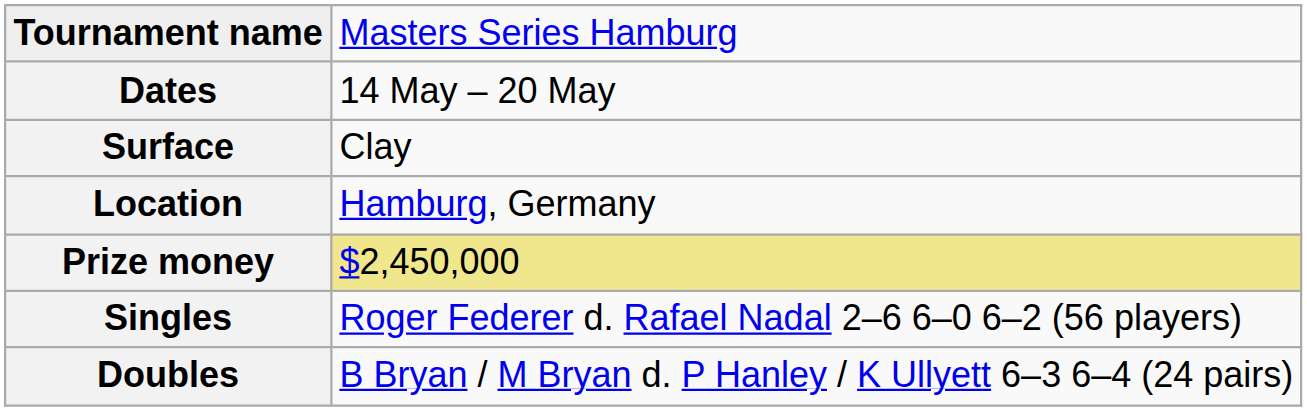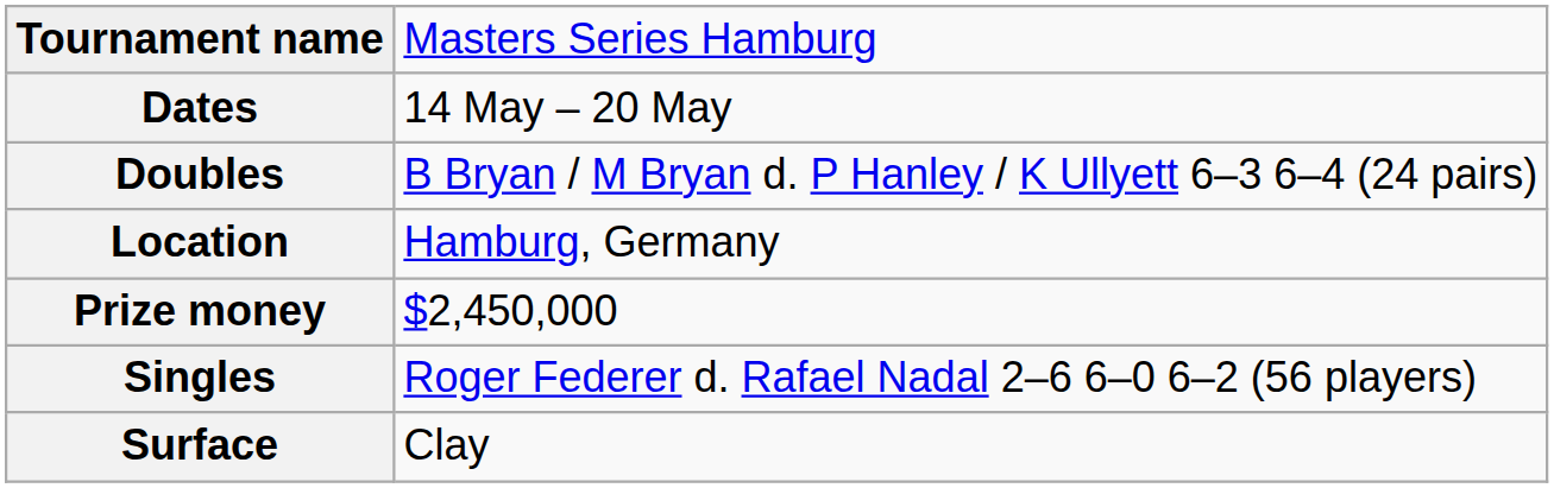 <table class="wikitable">
 <tr>
 <td bgcolor="#EFEFEF"><strong>Tournament name</strong></td>
 <td><a href='#'>Masters Series Hamburg</a></td>
 </tr>
 <tr>
 <th>Dates</th>
 <td>14 May – 20 May</td>
 </tr>
 <tr>
-<th>Surface</th>
-<td>Clay</td>
+<th>Doubles</th>
+<td><a href='#'>B Bryan</a> / <a href='#'>M Bryan</a> d. <a href='#'>P Hanley</a> / <a href='#'>K Ullyett</a> 6–3 6–4 (24 pairs)</td>
 </tr>
 <tr>
 <th>Location</th>
 <td><a href='#'>Hamburg</a>, Germany</td>
 </tr>
 <tr>
 <th>Prize money</th>
-<td style="background: khaki;"><a href='#'>$</a>2,450,000</td>
+<td><a href='#'>$</a>2,450,000</td>
 </tr>
 <tr>
 <th>Singles</th>
 <td><a href='#'>Roger Federer</a> d. <a href='#'>Rafael Nadal</a> 2–6 6–0 6–2 (56 players)</td>
 </tr>
 <tr>
-<th>Doubles</th>
-<td><a href='#'>B Bryan</a> / <a href='#'>M Bryan</a> d. <a href='#'>P Hanley</a> / <a href='#'>K Ullyett</a> 6–3 6–4 (24 pairs)</td>
+<th>Surface</th>
+<td>Clay</td>
 </tr>
 </table>
